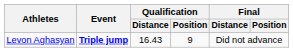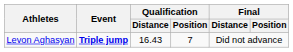 <table class=wikitable style="font-size:90%">
 <tr>
 <th rowspan="2">Athletes</th>
 <th rowspan="2">Event</th>
 <th colspan="2">Qualification</th>
 <th colspan="2">Final</th>
 </tr>
 <tr style="font-size:95%">
 <th>Distance</th>
 <th>Position</th>
 <th>Distance</th>
 <th>Position</th>
 </tr>
 <tr align=center>
 <td align=left><a href='#'>Levon Aghasyan</a></td>
 <td align=left><strong><a href='#'>Triple jump</a></strong></td>
 <td>16.43</td>
-<td>9</td>
+<td>7</td>
 <td colspan="2">Did not advance</td>
 </tr>
 </table>
